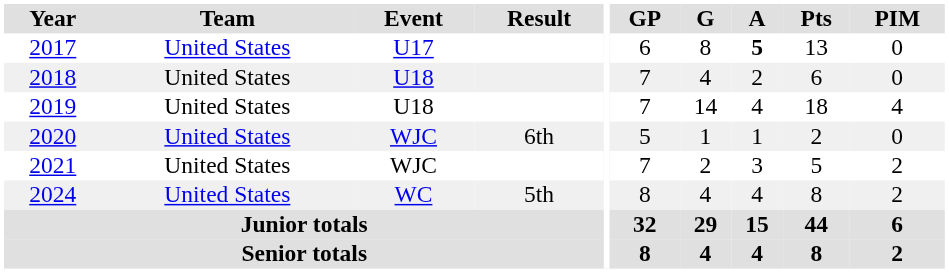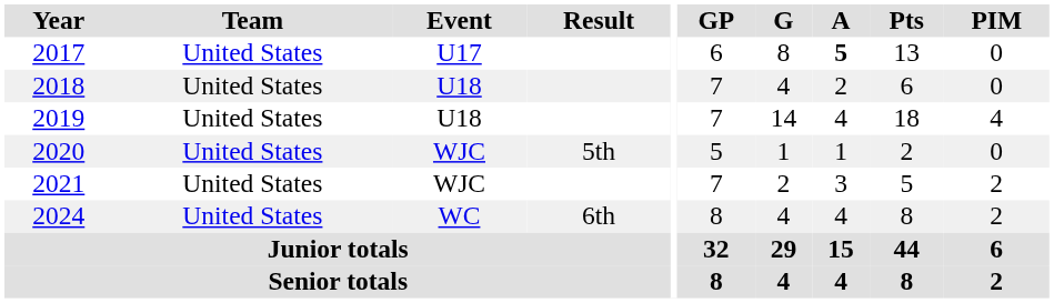 <table border="0" cellpadding="1" cellspacing="0" ID="Table3" style="text-align:center; width:40em;">
 <tr bgcolor="#e0e0e0">
 <th>Year</th>
 <th>Team</th>
 <th>Event</th>
 <th>Result</th>
 <th rowspan="99" bgcolor="#ffffff"></th>
 <th>GP</th>
 <th>G</th>
 <th>A</th>
 <th>Pts</th>
 <th>PIM</th>
 </tr>
 <tr>
 <td><a href='#'>2017</a></td>
 <td><a href='#'>United States</a></td>
 <td><a href='#'>U17</a></td>
 <td></td>
 <td>6</td>
 <td>8</td>
 <td><strong>5</strong></td>
 <td>13</td>
 <td>0</td>
 </tr>
 <tr bgcolor="#f0f0f0">
 <td><a href='#'>2018</a></td>
 <td>United States</td>
 <td><a href='#'>U18</a></td>
 <td></td>
 <td>7</td>
 <td>4</td>
 <td>2</td>
 <td>6</td>
 <td>0</td>
 </tr>
 <tr>
 <td><a href='#'>2019</a></td>
 <td>United States</td>
 <td>U18</td>
 <td></td>
 <td>7</td>
 <td>14</td>
 <td>4</td>
 <td>18</td>
 <td>4</td>
 </tr>
 <tr bgcolor="#f0f0f0">
 <td><a href='#'>2020</a></td>
 <td><a href='#'>United States</a></td>
 <td><a href='#'>WJC</a></td>
-<td>6th</td>
+<td>5th</td>
 <td>5</td>
 <td>1</td>
 <td>1</td>
 <td>2</td>
 <td>0</td>
 </tr>
 <tr>
 <td><a href='#'>2021</a></td>
 <td>United States</td>
 <td>WJC</td>
 <td></td>
 <td>7</td>
 <td>2</td>
 <td>3</td>
 <td>5</td>
 <td>2</td>
 </tr>
 <tr bgcolor="#f0f0f0">
 <td><a href='#'>2024</a></td>
 <td><a href='#'>United States</a></td>
 <td><a href='#'>WC</a></td>
-<td>5th</td>
+<td>6th</td>
 <td>8</td>
 <td>4</td>
 <td>4</td>
 <td>8</td>
 <td>2</td>
 </tr>
 <tr bgcolor="#e0e0e0">
 <th colspan="4">Junior totals</th>
 <th>32</th>
 <th>29</th>
 <th>15</th>
 <th>44</th>
 <th>6</th>
 </tr>
 <tr bgcolor="#e0e0e0">
 <th colspan="4">Senior totals</th>
 <th>8</th>
 <th>4</th>
 <th>4</th>
 <th>8</th>
 <th>2</th>
 </tr>
 </table>
